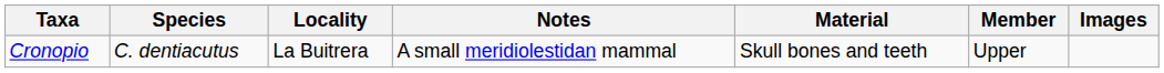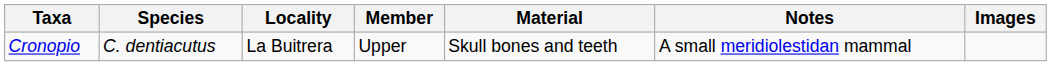 <table class="wikitable sortable" align="center" width="75%">
 <tr>
 <th>Taxa</th>
 <th>Species</th>
 <th>Locality</th>
+<th>Member</th>
+<th>Material</th>
 <th>Notes</th>
-<th>Material</th>
-<th>Member</th>
 <th>Images</th>
 </tr>
 <tr>
 <td><em><a href='#'>Cronopio</a></em></td>
 <td><em>C. dentiacutus</em></td>
 <td>La Buitrera</td>
+<td>Upper</td>
+<td>Skull bones and teeth</td>
 <td>A small <a href='#'>meridiolestidan</a> mammal</td>
-<td>Skull bones and teeth</td>
-<td>Upper</td>
 <td></td>
 </tr>
 </table>
